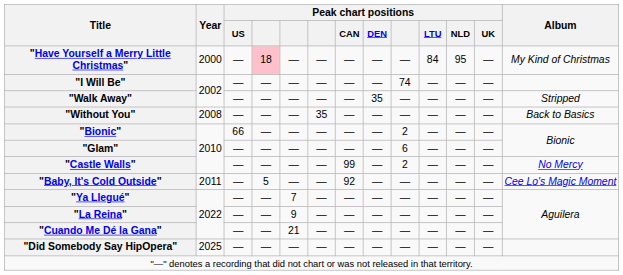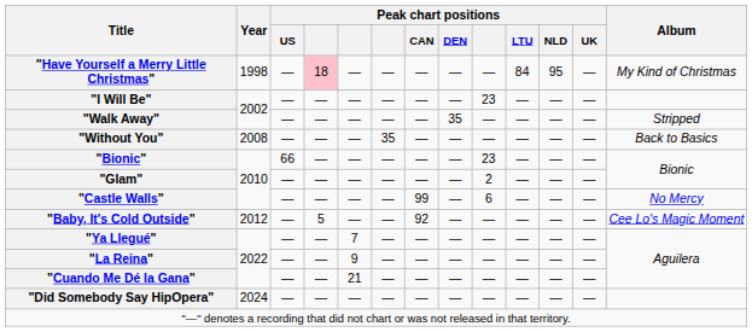 <table class="wikitable plainrowheaders" style="text-align:center;" border="1">
 <tr>
 <th scope="col" rowspan="2" style="width:18em;">Title</th>
 <th scope="col" rowspan="2">Year</th>
 <th scope="col" colspan="10">Peak chart positions</th>
 <th scope="col" rowspan="2">Album</th>
 </tr>
 <tr>
 <th scope="col" style="width:2.5em;font-size:90%;">US<br></th>
 <th scope="col" style="width:2.5em;font-size:90%;"><a href='#'></a><br></th>
 <th scope="col" style="width:2.5em;font-size:90%;"><a href='#'></a><br></th>
 <th scope="col" style="width:2.5em;font-size:90%;"><a href='#'></a><br></th>
 <th scope="col" style="width:2.5em;font-size:90%;">CAN<br></th>
 <th scope="col" style="width:2.5em;font-size:90%;"><a href='#'>DEN</a><br></th>
 <th scope="col" style="width:2.5em;font-size:90%;"><a href='#'></a><br><br></th>
 <th scope="col" style="width:2.5em;font-size:90%;"><a href='#'>LTU</a><br></th>
 <th scope="col" style="width:2.5em;font-size:90%;">NLD<br></th>
 <th scope="col" style="width:2.5em;font-size:90%;">UK<br></th>
 </tr>
 <tr>
 <th scope="row">"<a href='#'>Have Yourself a Merry Little Christmas</a>"</th>
-<td>2000</td>
+<td>1998</td>
 <td>—</td>
 <td style="background: pink;">18</td>
 <td>—</td>
 <td>—</td>
 <td>—</td>
 <td>—</td>
 <td>—</td>
 <td>84</td>
 <td>95</td>
 <td>—</td>
 <td><em>My Kind of Christmas</em></td>
 </tr>
 <tr>
 <th scope="row">"I Will Be"</th>
 <td rowspan="2">2002</td>
 <td>—</td>
 <td>—</td>
 <td>—</td>
 <td>—</td>
 <td>—</td>
 <td>—</td>
-<td>74</td>
+<td>23</td>
 <td>—</td>
 <td>—</td>
 <td>—</td>
 <td></td>
 </tr>
 <tr>
 <th scope="row">"Walk Away"</th>
 <td>—</td>
 <td>—</td>
 <td>—</td>
 <td>—</td>
 <td>—</td>
 <td>35</td>
 <td>—</td>
 <td>—</td>
 <td>—</td>
 <td>—</td>
 <td><em>Stripped</em></td>
 </tr>
 <tr>
 <th scope="row">"Without You"</th>
 <td>2008</td>
 <td>—</td>
 <td>—</td>
 <td>—</td>
 <td>35</td>
 <td>—</td>
 <td>—</td>
 <td>—</td>
 <td>—</td>
 <td>—</td>
 <td>—</td>
 <td><em>Back to Basics</em></td>
 </tr>
 <tr>
 <th scope="row">"<a href='#'>Bionic</a>"</th>
 <td rowspan="3">2010</td>
 <td>66</td>
 <td>—</td>
 <td>—</td>
 <td>—</td>
 <td>—</td>
 <td>—</td>
-<td>2</td>
+<td>23</td>
 <td>—</td>
 <td>—</td>
 <td>—</td>
 <td rowspan="2"><em>Bionic</em></td>
 </tr>
 <tr>
 <th scope="row">"Glam"</th>
 <td>—</td>
 <td>—</td>
 <td>—</td>
 <td>—</td>
 <td>—</td>
 <td>—</td>
-<td>6</td>
+<td>2</td>
 <td>—</td>
 <td>—</td>
 <td>—</td>
 </tr>
 <tr>
 <th scope="row">"<a href='#'>Castle Walls</a>" <br></th>
 <td>—</td>
 <td>—</td>
 <td>—</td>
 <td>—</td>
 <td>99</td>
 <td>—</td>
-<td>2</td>
+<td>6</td>
 <td>—</td>
 <td>—</td>
 <td>—</td>
 <td><em><a href='#'>No Mercy</a></em></td>
 </tr>
 <tr>
 <th scope="row">"<a href='#'>Baby, It's Cold Outside</a>" <br></th>
-<td>2011</td>
+<td>2012</td>
 <td>—</td>
 <td>5</td>
 <td>—</td>
 <td>—</td>
 <td>92</td>
 <td>—</td>
 <td>—</td>
 <td>—</td>
 <td>—</td>
 <td>—</td>
 <td><em><a href='#'>Cee Lo's Magic Moment</a></em></td>
 </tr>
 <tr>
 <th scope="row">"<a href='#'>Ya Llegué</a>"</th>
 <td rowspan="3">2022</td>
 <td>—</td>
 <td>—</td>
 <td>7</td>
 <td>—</td>
 <td>—</td>
 <td>—</td>
 <td>—</td>
 <td>—</td>
 <td>—</td>
 <td>—</td>
 <td rowspan="3"><em>Aguilera</em></td>
 </tr>
 <tr>
 <th scope="row">"<a href='#'>La Reina</a>"</th>
 <td>—</td>
 <td>—</td>
 <td>9</td>
 <td>—</td>
 <td>—</td>
 <td>—</td>
 <td>—</td>
 <td>—</td>
 <td>—</td>
 <td>—</td>
 </tr>
 <tr>
 <th scope="row">"<a href='#'>Cuando Me Dé la Gana</a>" <br> </th>
 <td>—</td>
 <td>—</td>
 <td>21</td>
 <td>—</td>
 <td>—</td>
 <td>—</td>
 <td>—</td>
 <td>—</td>
 <td>—</td>
 <td>—</td>
 </tr>
 <tr>
 <th scope="row">"Did Somebody Say HipOpera" <br> </th>
-<td>2025</td>
+<td>2024</td>
 <td>—</td>
 <td>—</td>
 <td>—</td>
 <td>—</td>
 <td>—</td>
 <td>—</td>
 <td>—</td>
 <td>—</td>
 <td>—</td>
 <td>—</td>
 <td></td>
 </tr>
 <tr>
 <td colspan="16" style="font-size:90%">"—" denotes a recording that did not chart or was not released in that territory.</td>
 </tr>
 </table>
